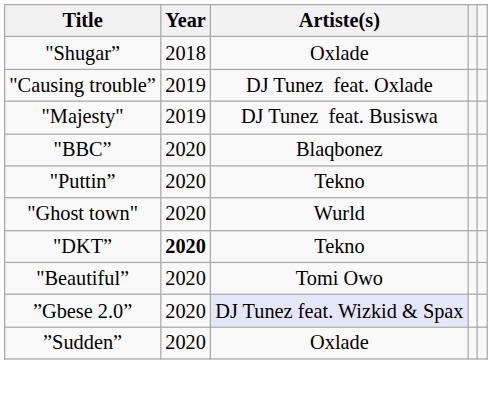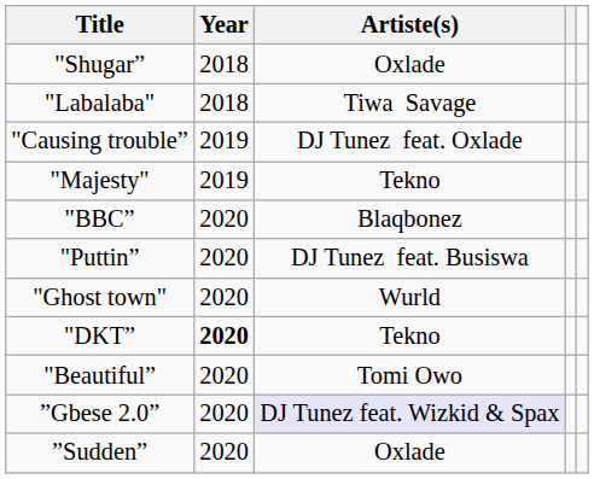 <table class="wikitable sortable plainrowheaders" style="text-align:center;">
 <tr>
 <th scope="col">Title</th>
 <th scope="col">Year</th>
 <th scope="col">Artiste(s)</th>
 <th scope="col" class="unsortable"></th>
 <td></td>
 </tr>
 <tr>
 <td>"Shugar”</td>
 <td rowspan=“2”>2018</td>
 <td>Oxlade</td>
 <td></td>
 <td></td>
 </tr>
 <tr>
+<td>"Labalaba"</td>
+<td>2018</td>
+<td>Tiwa  Savage</td>
+<td></td>
+<td></td>
+</tr>
+<tr>
 <td>"Causing trouble”</td>
 <td rowspan=“2”>2019</td>
 <td>DJ Tunez  feat. Oxlade</td>
 <td></td>
 <td></td>
 </tr>
 <tr>
 <td>"Majesty"</td>
 <td>2019</td>
-<td>DJ Tunez  feat. Busiswa</td>
+<td>Tekno</td>
 <td></td>
 <td></td>
 </tr>
 <tr>
 <td>"BBC”</td>
 <td rowspan=“7”>2020</td>
 <td>Blaqbonez</td>
 <td></td>
 <td></td>
 </tr>
 <tr>
 <td>"Puttin”</td>
 <td>2020</td>
-<td>Tekno</td>
+<td>DJ Tunez  feat. Busiswa</td>
 <td></td>
 <td></td>
 </tr>
 <tr>
 <td>"Ghost town"</td>
 <td>2020</td>
 <td>Wurld</td>
 <td></td>
 <td></td>
 </tr>
 <tr>
 <td>"DKT”</td>
 <td><strong>2020</strong></td>
 <td>Tekno</td>
 <td></td>
 <td></td>
 </tr>
 <tr>
 <td>"Beautiful”</td>
 <td>2020</td>
 <td>Tomi Owo</td>
 <td></td>
 <td></td>
 </tr>
 <tr>
 <td>”Gbese 2.0”</td>
 <td>2020</td>
 <td style="background: lavender;">DJ Tunez feat. Wizkid & Spax</td>
 <td></td>
 <td></td>
 </tr>
 <tr>
 <td>”Sudden”</td>
 <td>2020</td>
 <td>Oxlade</td>
 <td></td>
 <td></td>
 </tr>
 </table>
